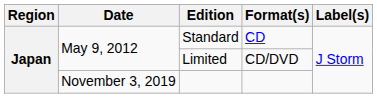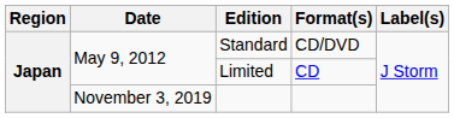 <table class="wikitable plainrowheaders">
 <tr>
 <th scope="col">Region</th>
 <th scope="col">Date</th>
 <th scope="col">Edition</th>
 <th scope="col">Format(s)</th>
 <th scope="col">Label(s)</th>
 </tr>
 <tr>
 <th scope="row" rowspan="3">Japan</th>
 <td rowspan="2">May 9, 2012</td>
 <td>Standard</td>
-<td><a href='#'>CD</a></td>
+<td>CD/DVD</td>
 <td rowspan="3"><a href='#'>J Storm</a></td>
 </tr>
 <tr>
 <td>Limited</td>
-<td>CD/DVD</td>
+<td><a href='#'>CD</a></td>
 </tr>
 <tr>
 <td>November 3, 2019</td>
 <td></td>
 <td></td>
 </tr>
 </table>
